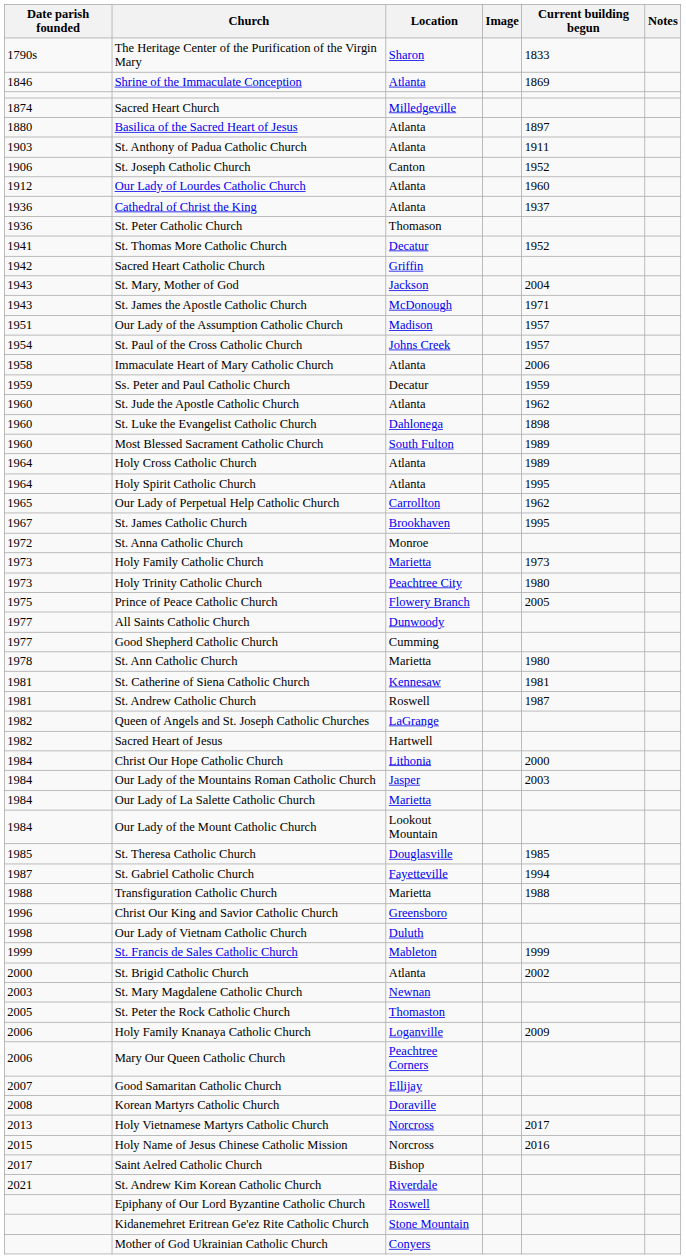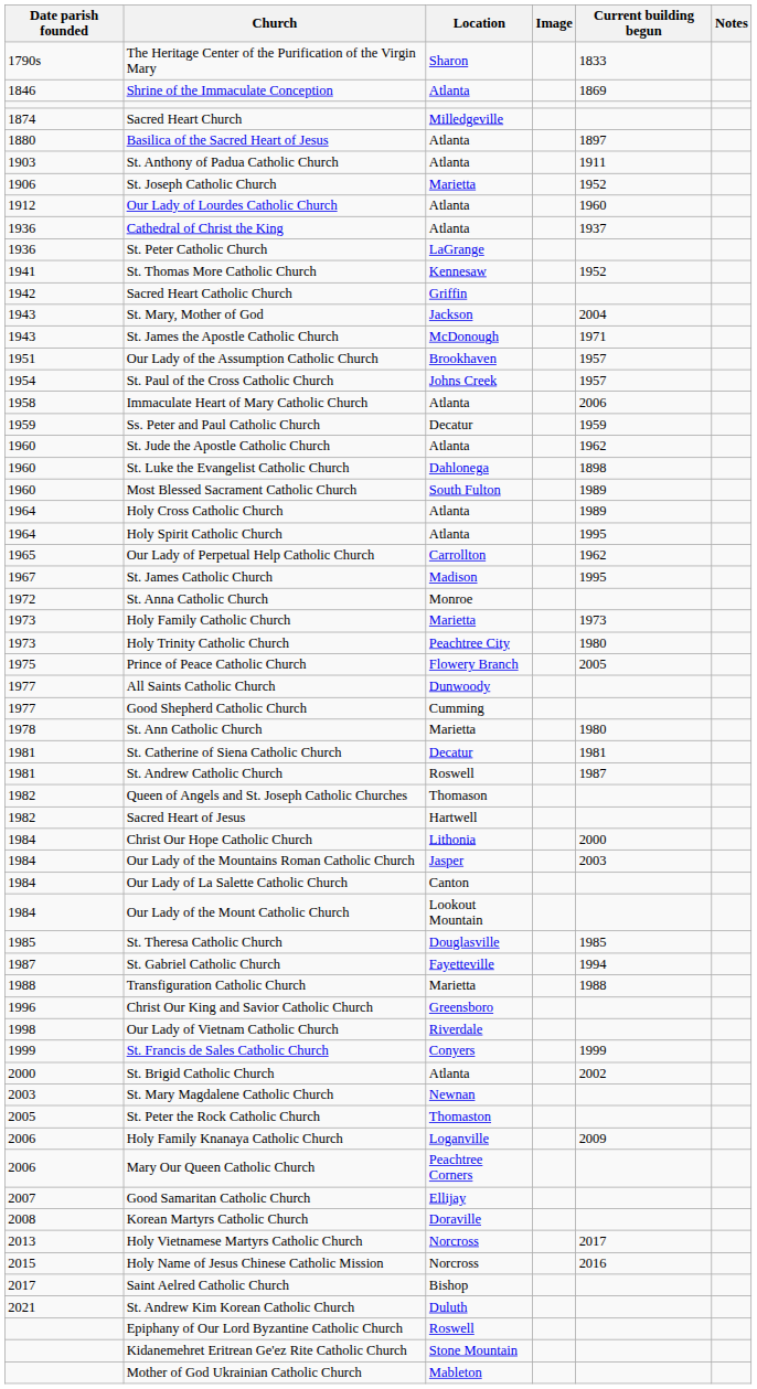 <table class="wikitable">
 <tr>
 <th>Date parish founded</th>
 <th>Church</th>
 <th>Location</th>
 <th>Image</th>
 <th>Current building begun</th>
 <th>Notes</th>
 </tr>
 <tr>
 <td>1790s</td>
 <td>The Heritage Center of the Purification of the Virgin Mary</td>
 <td><a href='#'>Sharon</a></td>
 <td></td>
 <td>1833</td>
 <td></td>
 </tr>
 <tr>
 <td>1846</td>
 <td><a href='#'>Shrine of the Immaculate Conception</a></td>
 <td><a href='#'>Atlanta</a></td>
 <td></td>
 <td>1869</td>
 <td></td>
 </tr>
 <tr>
 <td></td>
 <td></td>
 <td></td>
 <td></td>
 <td></td>
 <td></td>
 </tr>
 <tr>
 <td>1874</td>
 <td>Sacred Heart Church</td>
 <td><a href='#'>Milledgeville</a></td>
 <td></td>
 <td></td>
 <td></td>
 </tr>
 <tr>
 <td>1880</td>
 <td><a href='#'>Basilica of the Sacred Heart of Jesus</a></td>
 <td>Atlanta</td>
 <td></td>
 <td>1897</td>
 <td></td>
 </tr>
 <tr>
 <td>1903</td>
 <td>St. Anthony of Padua Catholic Church</td>
 <td>Atlanta</td>
 <td></td>
 <td>1911</td>
 <td></td>
 </tr>
 <tr>
 <td>1906</td>
 <td>St. Joseph Catholic Church</td>
-<td>Canton</td>
+<td><a href='#'>Marietta</a></td>
 <td></td>
 <td>1952</td>
 <td></td>
 </tr>
 <tr>
 <td>1912</td>
 <td><a href='#'>Our Lady of Lourdes Catholic Church</a></td>
 <td>Atlanta</td>
 <td></td>
 <td>1960</td>
 <td></td>
 </tr>
 <tr>
 <td>1936</td>
 <td><a href='#'>Cathedral of Christ the King</a></td>
 <td>Atlanta</td>
 <td></td>
 <td>1937</td>
 <td></td>
 </tr>
 <tr>
 <td>1936</td>
 <td>St. Peter Catholic Church</td>
-<td>Thomason</td>
+<td><a href='#'>LaGrange</a></td>
 <td></td>
 <td></td>
 <td></td>
 </tr>
 <tr>
 <td>1941</td>
 <td>St. Thomas More Catholic Church</td>
-<td><a href='#'>Decatur</a></td>
+<td><a href='#'>Kennesaw</a></td>
 <td></td>
 <td>1952</td>
 <td></td>
 </tr>
 <tr>
 <td>1942</td>
 <td>Sacred Heart Catholic Church</td>
 <td><a href='#'>Griffin</a></td>
 <td></td>
 <td></td>
 <td></td>
 </tr>
 <tr>
 <td>1943</td>
 <td>St. Mary, Mother of God</td>
 <td><a href='#'>Jackson</a></td>
 <td></td>
 <td>2004</td>
 <td></td>
 </tr>
 <tr>
 <td>1943</td>
 <td>St. James the Apostle Catholic Church</td>
 <td><a href='#'>McDonough</a></td>
 <td></td>
 <td>1971</td>
 <td></td>
 </tr>
 <tr>
 <td>1951</td>
 <td>Our Lady of the Assumption Catholic Church</td>
-<td><a href='#'>Madison</a></td>
+<td><a href='#'>Brookhaven</a></td>
 <td></td>
 <td>1957</td>
 <td></td>
 </tr>
 <tr>
 <td>1954</td>
 <td>St. Paul of the Cross Catholic Church</td>
 <td><a href='#'>Johns Creek</a></td>
 <td></td>
 <td>1957</td>
 <td></td>
 </tr>
 <tr>
 <td>1958</td>
 <td>Immaculate Heart of Mary Catholic Church</td>
 <td>Atlanta</td>
 <td></td>
 <td>2006</td>
 <td></td>
 </tr>
 <tr>
 <td>1959</td>
 <td>Ss. Peter and Paul Catholic Church</td>
 <td>Decatur</td>
 <td></td>
 <td>1959</td>
 <td></td>
 </tr>
 <tr>
 <td>1960</td>
 <td>St. Jude the Apostle Catholic Church</td>
 <td>Atlanta</td>
 <td></td>
 <td>1962</td>
 <td></td>
 </tr>
 <tr>
 <td>1960</td>
 <td>St. Luke the Evangelist Catholic Church</td>
 <td><a href='#'>Dahlonega</a></td>
 <td></td>
 <td>1898</td>
 <td></td>
 </tr>
 <tr>
 <td>1960</td>
 <td>Most Blessed Sacrament Catholic Church</td>
 <td><a href='#'>South Fulton</a></td>
 <td></td>
 <td>1989</td>
 <td></td>
 </tr>
 <tr>
 <td>1964</td>
 <td>Holy Cross Catholic Church</td>
 <td>Atlanta</td>
 <td></td>
 <td>1989</td>
 <td></td>
 </tr>
 <tr>
 <td>1964</td>
 <td>Holy Spirit Catholic Church</td>
 <td>Atlanta</td>
 <td></td>
 <td>1995</td>
 <td></td>
 </tr>
 <tr>
 <td>1965</td>
 <td>Our Lady of Perpetual Help Catholic Church</td>
 <td><a href='#'>Carrollton</a></td>
 <td></td>
 <td>1962</td>
 <td></td>
 </tr>
 <tr>
 <td>1967</td>
 <td>St. James Catholic Church</td>
-<td><a href='#'>Brookhaven</a></td>
+<td><a href='#'>Madison</a></td>
 <td></td>
 <td>1995</td>
 <td></td>
 </tr>
 <tr>
 <td>1972</td>
 <td>St. Anna Catholic Church</td>
 <td>Monroe</td>
 <td></td>
 <td></td>
 <td></td>
 </tr>
 <tr>
 <td>1973</td>
 <td>Holy Family Catholic Church</td>
 <td><a href='#'>Marietta</a></td>
 <td></td>
 <td>1973</td>
 <td></td>
 </tr>
 <tr>
 <td>1973</td>
 <td>Holy Trinity Catholic Church</td>
 <td><a href='#'>Peachtree City</a></td>
 <td></td>
 <td>1980</td>
 <td></td>
 </tr>
 <tr>
 <td>1975</td>
 <td>Prince of Peace Catholic Church</td>
 <td><a href='#'>Flowery Branch</a></td>
 <td></td>
 <td>2005</td>
 <td></td>
 </tr>
 <tr>
 <td>1977</td>
 <td>All Saints Catholic Church</td>
 <td><a href='#'>Dunwoody</a></td>
 <td></td>
 <td></td>
 <td></td>
 </tr>
 <tr>
 <td>1977</td>
 <td>Good Shepherd Catholic Church</td>
 <td>Cumming</td>
 <td></td>
 <td></td>
 <td></td>
 </tr>
 <tr>
 <td>1978</td>
 <td>St. Ann Catholic Church</td>
 <td>Marietta</td>
 <td></td>
 <td>1980</td>
 <td></td>
 </tr>
 <tr>
 <td>1981</td>
 <td>St. Catherine of Siena Catholic Church</td>
-<td><a href='#'>Kennesaw</a></td>
+<td><a href='#'>Decatur</a></td>
 <td></td>
 <td>1981</td>
 <td></td>
 </tr>
 <tr>
 <td>1981</td>
 <td>St. Andrew Catholic Church</td>
 <td>Roswell</td>
 <td></td>
 <td>1987</td>
 <td></td>
 </tr>
 <tr>
 <td>1982</td>
 <td>Queen of Angels and St. Joseph Catholic Churches</td>
-<td><a href='#'>LaGrange</a></td>
+<td>Thomason</td>
 <td></td>
 <td></td>
 <td></td>
 </tr>
 <tr>
 <td>1982</td>
 <td>Sacred Heart of Jesus</td>
 <td>Hartwell</td>
 <td></td>
 <td></td>
 <td></td>
 </tr>
 <tr>
 <td>1984</td>
 <td>Christ Our Hope Catholic Church</td>
 <td><a href='#'>Lithonia</a></td>
 <td></td>
 <td>2000</td>
 <td></td>
 </tr>
 <tr>
 <td>1984</td>
 <td>Our Lady of the Mountains Roman Catholic Church</td>
 <td><a href='#'>Jasper</a></td>
 <td></td>
 <td>2003</td>
 <td></td>
 </tr>
 <tr>
 <td>1984</td>
 <td>Our Lady of La Salette Catholic Church</td>
-<td><a href='#'>Marietta</a></td>
+<td>Canton</td>
 <td></td>
 <td></td>
 <td></td>
 </tr>
 <tr>
 <td>1984</td>
 <td>Our Lady of the Mount Catholic Church</td>
 <td>Lookout Mountain</td>
 <td></td>
 <td></td>
 <td></td>
 </tr>
 <tr>
 <td>1985</td>
 <td>St. Theresa Catholic Church</td>
 <td><a href='#'>Douglasville</a></td>
 <td></td>
 <td>1985</td>
 <td></td>
 </tr>
 <tr>
 <td>1987</td>
 <td>St. Gabriel Catholic Church</td>
 <td><a href='#'>Fayetteville</a></td>
 <td></td>
 <td>1994</td>
 <td></td>
 </tr>
 <tr>
 <td>1988</td>
 <td>Transfiguration Catholic Church</td>
 <td>Marietta</td>
 <td></td>
 <td>1988</td>
 <td></td>
 </tr>
 <tr>
 <td>1996</td>
 <td>Christ Our King and Savior Catholic Church</td>
 <td><a href='#'>Greensboro</a></td>
 <td></td>
 <td></td>
 <td></td>
 </tr>
 <tr>
 <td>1998</td>
 <td>Our Lady of Vietnam Catholic Church</td>
-<td><a href='#'>Duluth</a></td>
+<td><a href='#'>Riverdale</a></td>
 <td></td>
 <td></td>
 <td></td>
 </tr>
 <tr>
 <td>1999</td>
 <td><a href='#'>St. Francis de Sales Catholic Church</a></td>
-<td><a href='#'>Mableton</a></td>
+<td><a href='#'>Conyers</a></td>
 <td></td>
 <td>1999</td>
 <td></td>
 </tr>
 <tr>
 <td>2000</td>
 <td>St. Brigid Catholic Church</td>
 <td>Atlanta</td>
 <td></td>
 <td>2002</td>
 <td></td>
 </tr>
 <tr>
 <td>2003</td>
 <td>St. Mary Magdalene Catholic Church</td>
 <td><a href='#'>Newnan</a></td>
 <td></td>
 <td></td>
 <td></td>
 </tr>
 <tr>
 <td>2005</td>
 <td>St. Peter the Rock Catholic Church</td>
 <td><a href='#'>Thomaston</a></td>
 <td></td>
 <td></td>
 <td></td>
 </tr>
 <tr>
 <td>2006</td>
 <td>Holy Family Knanaya Catholic Church</td>
 <td><a href='#'>Loganville</a></td>
 <td></td>
 <td>2009</td>
 <td></td>
 </tr>
 <tr>
 <td>2006</td>
 <td>Mary Our Queen Catholic Church</td>
 <td><a href='#'>Peachtree Corners</a></td>
 <td></td>
 <td></td>
 <td></td>
 </tr>
 <tr>
 <td>2007</td>
 <td>Good Samaritan Catholic Church</td>
 <td><a href='#'>Ellijay</a></td>
 <td></td>
 <td></td>
 <td></td>
 </tr>
 <tr>
 <td>2008</td>
 <td>Korean Martyrs Catholic Church</td>
 <td><a href='#'>Doraville</a></td>
 <td></td>
 <td></td>
 <td></td>
 </tr>
 <tr>
 <td>2013</td>
 <td>Holy Vietnamese Martyrs Catholic Church</td>
 <td><a href='#'>Norcross</a></td>
 <td></td>
 <td>2017</td>
 <td></td>
 </tr>
 <tr>
 <td>2015</td>
 <td>Holy Name of Jesus Chinese Catholic Mission</td>
 <td>Norcross</td>
 <td></td>
 <td>2016</td>
 <td></td>
 </tr>
 <tr>
 <td>2017</td>
 <td>Saint Aelred Catholic Church</td>
 <td>Bishop</td>
 <td></td>
 <td></td>
 <td></td>
 </tr>
 <tr>
 <td>2021</td>
 <td>St. Andrew Kim Korean Catholic Church</td>
-<td><a href='#'>Riverdale</a></td>
+<td><a href='#'>Duluth</a></td>
 <td></td>
 <td></td>
 <td></td>
 </tr>
 <tr>
 <td></td>
 <td>Epiphany of Our Lord Byzantine Catholic Church</td>
 <td><a href='#'>Roswell</a></td>
 <td></td>
 <td></td>
 <td></td>
 </tr>
 <tr>
 <td></td>
 <td>Kidanemehret Eritrean Ge'ez Rite Catholic Church</td>
 <td><a href='#'>Stone Mountain</a></td>
 <td></td>
 <td></td>
 <td></td>
 </tr>
 <tr>
 <td></td>
 <td>Mother of God Ukrainian Catholic Church</td>
-<td><a href='#'>Conyers</a></td>
+<td><a href='#'>Mableton</a></td>
 <td></td>
 <td></td>
 <td></td>
 </tr>
 </table>
